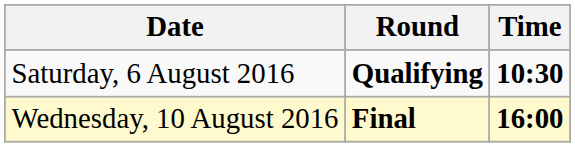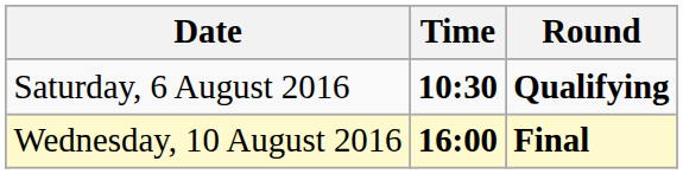 <table class="wikitable">
 <tr>
 <th>Date</th>
+<th>Time</th>
 <th>Round</th>
-<th>Time</th>
 </tr>
 <tr>
 <td>Saturday, 6 August 2016</td>
+<td><strong>10:30</strong></td>
 <td><strong>Qualifying</strong></td>
-<td><strong>10:30</strong></td>
 </tr>
 <tr style=background:lemonchiffon>
 <td>Wednesday, 10 August 2016</td>
+<td><strong>16:00</strong></td>
 <td><strong>Final</strong></td>
-<td><strong>16:00</strong></td>
 </tr>
 </table>
